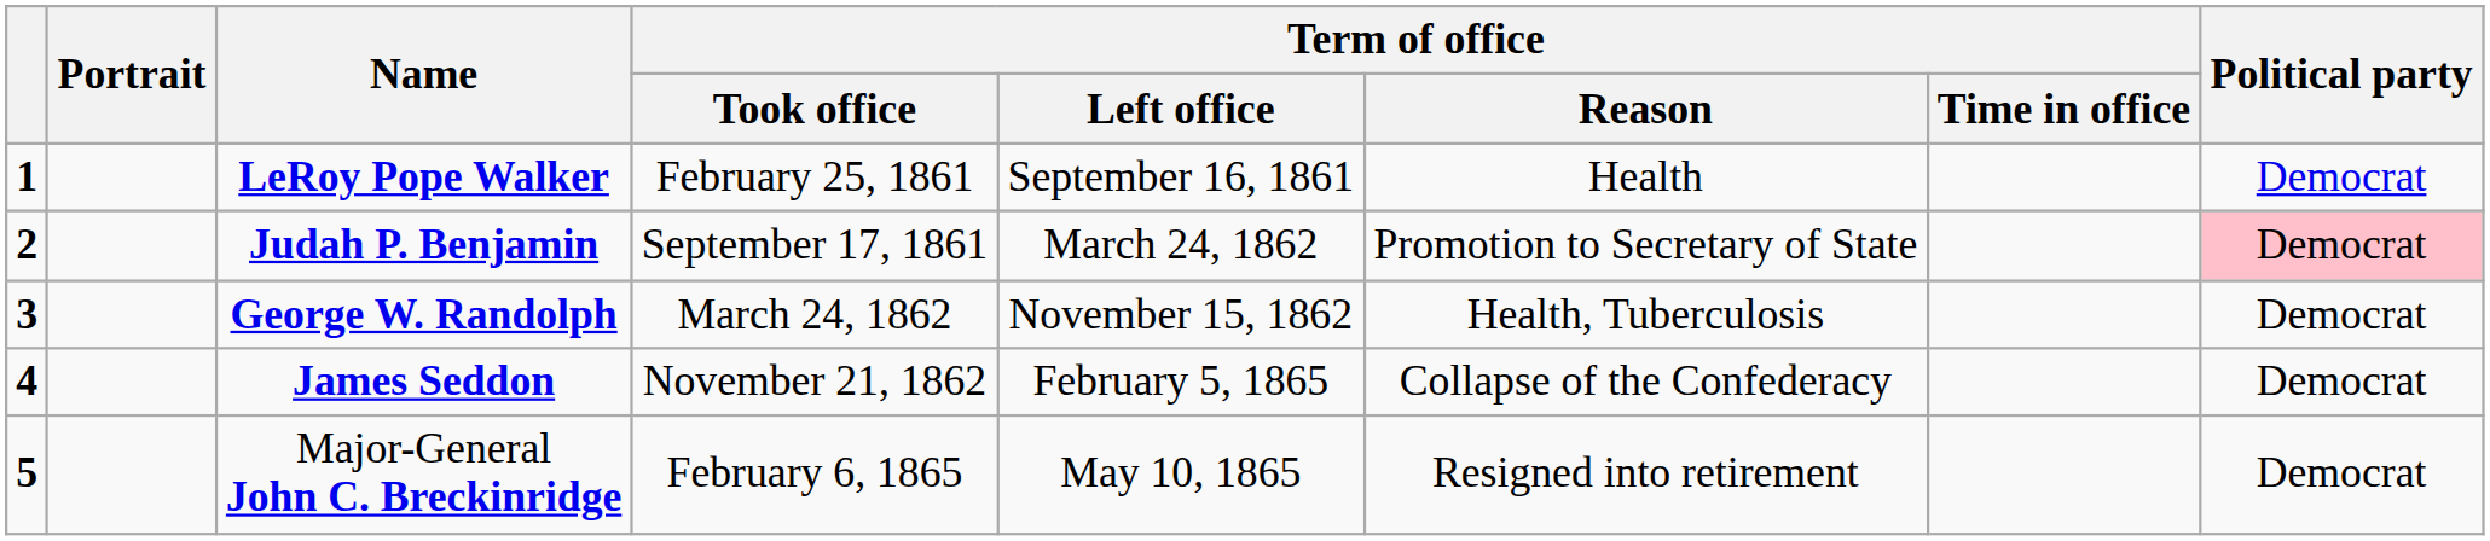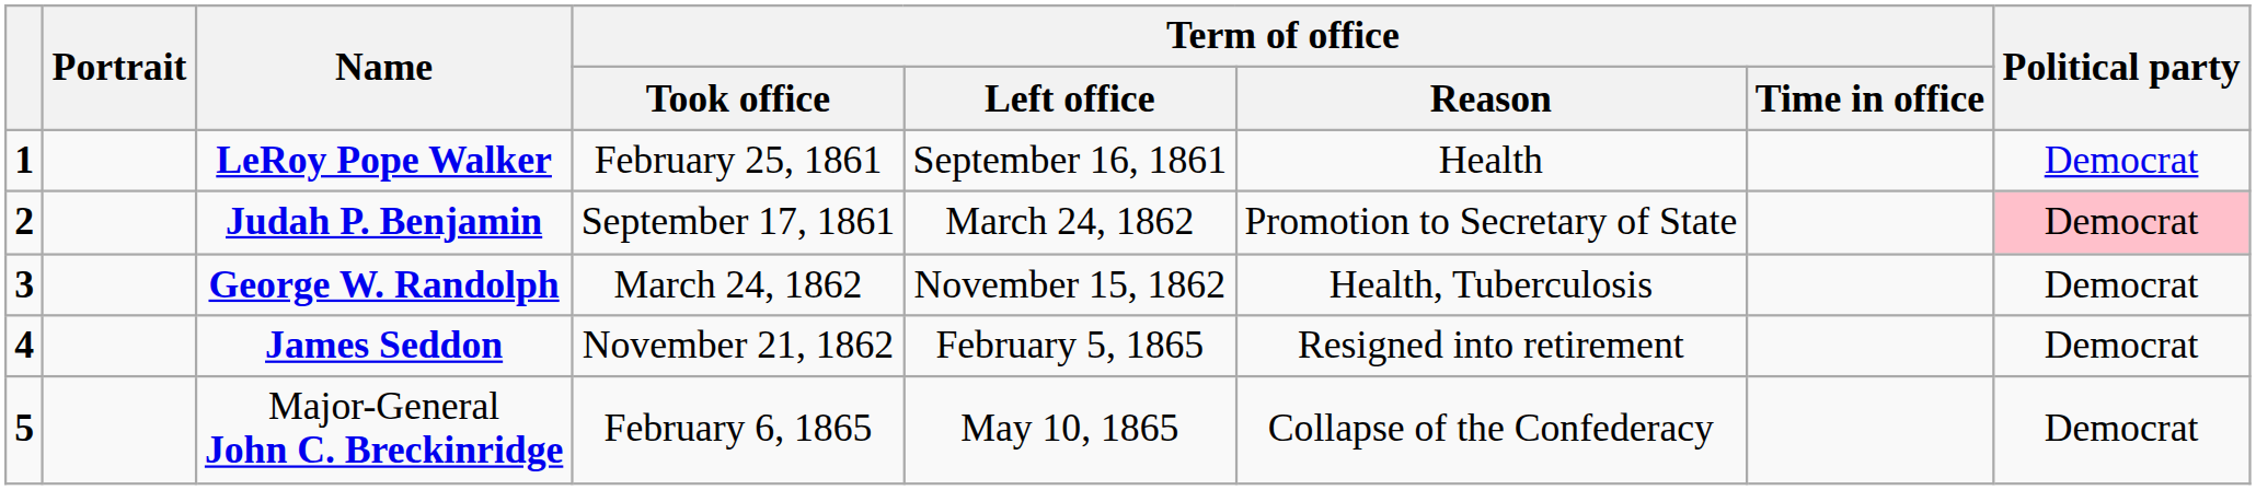 <table class="wikitable" style="text-align:center">
 <tr>
 <th rowspan=2></th>
 <th rowspan=2>Portrait</th>
 <th rowspan=2>Name<br></th>
 <th colspan="4">Term of office</th>
 <th rowspan=2>Political party</th>
 </tr>
 <tr>
 <th>Took office</th>
 <th>Left office</th>
 <th>Reason</th>
 <th>Time in office</th>
 </tr>
 <tr>
 <td><strong>1</strong></td>
 <td></td>
 <td><strong><a href='#'>LeRoy Pope Walker</a></strong><br></td>
 <td>February 25, 1861</td>
 <td>September 16, 1861</td>
 <td>Health</td>
 <td></td>
 <td><a href='#'>Democrat</a></td>
 </tr>
 <tr>
 <td><strong>2</strong></td>
 <td></td>
 <td><strong><a href='#'>Judah P. Benjamin</a></strong><br></td>
 <td>September 17, 1861</td>
 <td>March 24, 1862</td>
 <td>Promotion to Secretary of State</td>
 <td></td>
 <td style="background: pink;">Democrat</td>
 </tr>
 <tr>
 <td><strong>3</strong></td>
 <td></td>
 <td><strong><a href='#'>George W. Randolph</a></strong><br></td>
 <td>March 24, 1862</td>
 <td>November 15, 1862</td>
 <td>Health, Tuberculosis</td>
 <td></td>
 <td>Democrat</td>
 </tr>
 <tr>
 <td><strong>4</strong></td>
 <td></td>
 <td><strong><a href='#'>James Seddon</a></strong><br></td>
 <td>November 21, 1862</td>
 <td>February 5, 1865</td>
-<td>Collapse of the Confederacy</td>
+<td>Resigned into retirement</td>
 <td></td>
 <td>Democrat</td>
 </tr>
 <tr>
 <td><strong>5</strong></td>
 <td> </td>
 <td>Major-General <br><strong><a href='#'>John C. Breckinridge</a></strong><br></td>
 <td>February 6, 1865</td>
 <td>May 10, 1865</td>
-<td>Resigned into retirement</td>
+<td>Collapse of the Confederacy</td>
 <td></td>
 <td>Democrat</td>
 </tr>
 </table>
